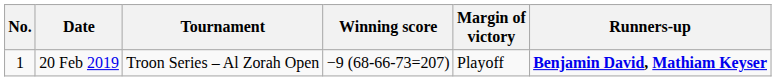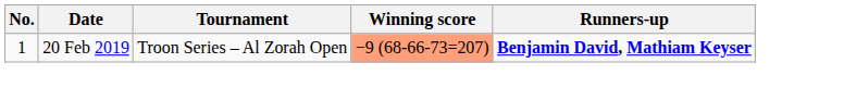 <table class="wikitable" style="font-size:95%;">
 <tr>
 <th>No.</th>
 <th>Date</th>
 <th>Tournament</th>
 <th>Winning score</th>
-<th>Margin of<br>victory</th>
 <th>Runners-up</th>
 </tr>
 <tr>
 <td align=center>1</td>
 <td align=right>20 Feb <a href='#'>2019</a></td>
 <td>Troon Series – Al Zorah Open</td>
-<td>−9 (68-66-73=207)</td>
-<td>Playoff</td>
+<td style="background: lightsalmon;">−9 (68-66-73=207)</td>
 <td><strong> <a href='#'>Benjamin David</a>,  <a href='#'>Mathiam Keyser</a></strong></td>
 </tr>
 </table>
